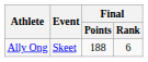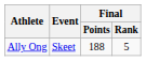 <table class="wikitable" style="font-size:90%;">
 <tr>
 <th rowspan=2>Athlete</th>
 <th rowspan=2>Event</th>
 <th colspan=2>Final</th>
 </tr>
 <tr style="font-size:95%">
 <th>Points</th>
 <th>Rank</th>
 </tr>
 <tr align=center>
 <td align=left><a href='#'>Ally Ong</a></td>
 <td align=left><a href='#'>Skeet</a></td>
 <td>188</td>
-<td>6</td>
+<td>5</td>
 </tr>
 </table>
